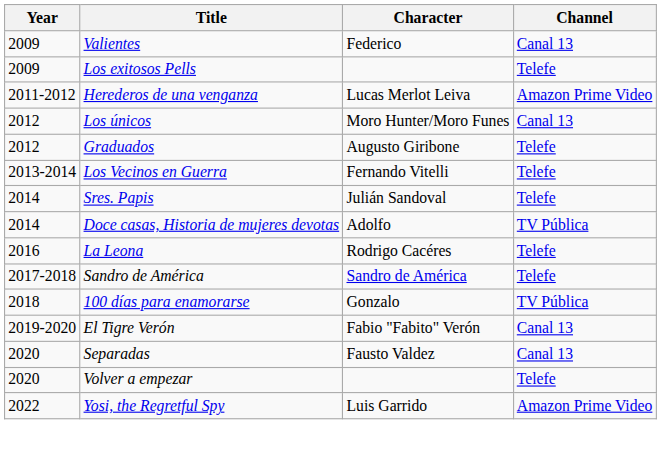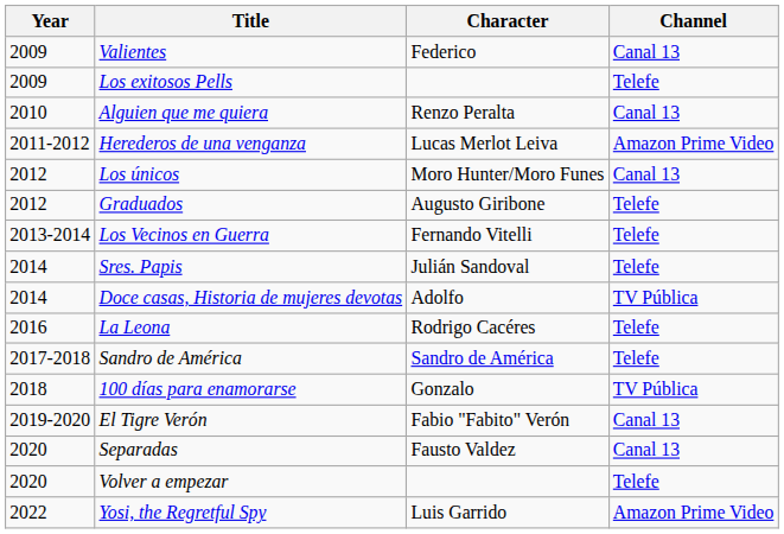 <table class="wikitable" style="font-size: 90%;">
 <tr>
 <th>Year</th>
 <th>Title</th>
 <th>Character</th>
 <th>Channel</th>
 </tr>
 <tr>
 <td>2009</td>
 <td><em><a href='#'>Valientes</a></em></td>
 <td>Federico</td>
 <td><a href='#'>Canal 13</a></td>
 </tr>
 <tr>
 <td>2009</td>
 <td><em><a href='#'>Los exitosos Pells</a></em></td>
 <td></td>
 <td><a href='#'>Telefe</a></td>
+</tr>
+<tr>
+<td>2010</td>
+<td><em><a href='#'>Alguien que me quiera</a></em></td>
+<td>Renzo Peralta</td>
+<td><a href='#'>Canal 13</a></td>
 </tr>
 <tr>
 <td>2011-2012</td>
 <td><em><a href='#'>Herederos de una venganza</a></em></td>
 <td>Lucas Merlot Leiva</td>
 <td><a href='#'>Amazon Prime Video</a></td>
 </tr>
 <tr>
 <td>2012</td>
 <td><em><a href='#'>Los únicos</a></em></td>
 <td>Moro Hunter/Moro Funes</td>
 <td><a href='#'>Canal 13</a></td>
 </tr>
 <tr>
 <td>2012</td>
 <td><em><a href='#'>Graduados</a></em></td>
 <td>Augusto Giribone</td>
 <td><a href='#'>Telefe</a></td>
 </tr>
 <tr>
 <td>2013-2014</td>
 <td><em><a href='#'>Los Vecinos en Guerra</a></em></td>
 <td>Fernando Vitelli</td>
 <td><a href='#'>Telefe</a></td>
 </tr>
 <tr>
 <td>2014</td>
 <td><em><a href='#'>Sres. Papis</a></em></td>
 <td>Julián Sandoval</td>
 <td><a href='#'>Telefe</a></td>
 </tr>
 <tr>
 <td>2014</td>
 <td><em><a href='#'>Doce casas, Historia de mujeres devotas</a></em></td>
 <td>Adolfo</td>
 <td><a href='#'>TV Pública</a></td>
 </tr>
 <tr>
 <td>2016</td>
 <td><em><a href='#'>La Leona</a></em></td>
 <td>Rodrigo Cacéres</td>
 <td><a href='#'>Telefe</a></td>
 </tr>
 <tr>
 <td>2017-2018</td>
 <td><em>Sandro de América</em></td>
 <td><a href='#'>Sandro de América</a></td>
 <td><a href='#'>Telefe</a></td>
 </tr>
 <tr>
 <td>2018</td>
 <td><em><a href='#'>100 días para enamorarse</a></em></td>
 <td>Gonzalo</td>
 <td><a href='#'>TV Pública</a></td>
 </tr>
 <tr>
 <td>2019-2020</td>
 <td><em>El Tigre Verón</em></td>
 <td>Fabio "Fabito" Verón</td>
 <td><a href='#'>Canal 13</a></td>
 </tr>
 <tr>
 <td>2020</td>
 <td><em>Separadas</em></td>
 <td>Fausto Valdez</td>
 <td><a href='#'>Canal 13</a></td>
 </tr>
 <tr>
 <td>2020</td>
 <td><em>Volver a empezar</em></td>
 <td></td>
 <td><a href='#'>Telefe</a></td>
 </tr>
 <tr>
 <td>2022</td>
 <td><em><a href='#'>Yosi, the Regretful Spy</a></em></td>
 <td>Luis Garrido</td>
 <td><a href='#'>Amazon Prime Video</a></td>
 </tr>
 </table>
